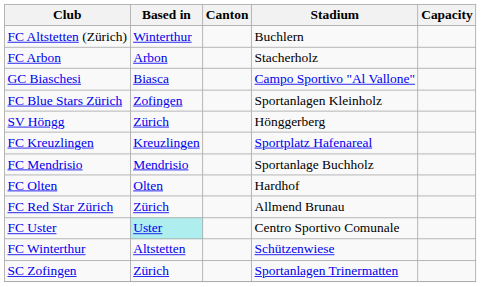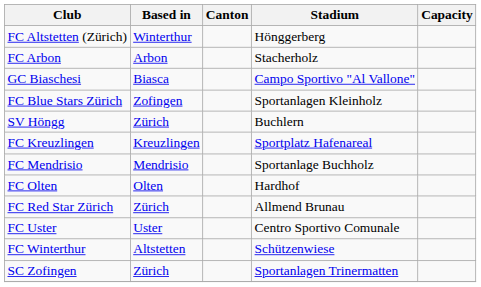 <table class="wikitable">
 <tr>
 <th>Club</th>
 <th>Based in</th>
 <th>Canton</th>
 <th>Stadium</th>
 <th>Capacity</th>
 </tr>
 <tr>
 <td><a href='#'>FC Altstetten</a> (Zürich)</td>
 <td><a href='#'>Winterthur</a></td>
 <td></td>
-<td>Buchlern</td>
+<td>Hönggerberg</td>
 <td></td>
 </tr>
 <tr>
 <td><a href='#'>FC Arbon</a></td>
 <td><a href='#'>Arbon</a></td>
 <td></td>
 <td>Stacherholz</td>
 <td></td>
 </tr>
 <tr>
 <td><a href='#'>GC Biaschesi</a></td>
 <td><a href='#'>Biasca</a></td>
 <td></td>
 <td><a href='#'>Campo Sportivo "Al Vallone"</a></td>
 <td></td>
 </tr>
 <tr>
 <td><a href='#'>FC Blue Stars Zürich</a></td>
 <td><a href='#'>Zofingen</a></td>
 <td></td>
 <td>Sportanlagen Kleinholz</td>
 <td></td>
 </tr>
 <tr>
 <td><a href='#'>SV Höngg</a></td>
 <td><a href='#'>Zürich</a></td>
 <td></td>
-<td>Hönggerberg</td>
+<td>Buchlern</td>
 <td></td>
 </tr>
 <tr>
 <td><a href='#'>FC Kreuzlingen</a></td>
 <td><a href='#'>Kreuzlingen</a></td>
 <td></td>
 <td><a href='#'>Sportplatz Hafenareal</a></td>
 <td></td>
 </tr>
 <tr>
 <td><a href='#'>FC Mendrisio</a></td>
 <td><a href='#'>Mendrisio</a></td>
 <td></td>
 <td>Sportanlage Buchholz</td>
 <td></td>
 </tr>
 <tr>
 <td><a href='#'>FC Olten</a></td>
 <td><a href='#'>Olten</a></td>
 <td></td>
 <td>Hardhof</td>
 <td></td>
 </tr>
 <tr>
 <td><a href='#'>FC Red Star Zürich</a></td>
 <td><a href='#'>Zürich</a></td>
 <td></td>
 <td>Allmend Brunau</td>
 <td></td>
 </tr>
 <tr>
 <td><a href='#'>FC Uster</a></td>
-<td style="background: paleturquoise;"><a href='#'>Uster</a></td>
+<td><a href='#'>Uster</a></td>
 <td></td>
 <td>Centro Sportivo Comunale</td>
 <td></td>
 </tr>
 <tr>
 <td><a href='#'>FC Winterthur</a></td>
 <td><a href='#'>Altstetten</a></td>
 <td></td>
 <td><a href='#'>Schützenwiese</a></td>
 <td></td>
 </tr>
 <tr>
 <td><a href='#'>SC Zofingen</a></td>
 <td><a href='#'>Zürich</a></td>
 <td></td>
 <td><a href='#'>Sportanlagen Trinermatten</a></td>
 <td></td>
 </tr>
 <tr>
 </tr>
 </table>
